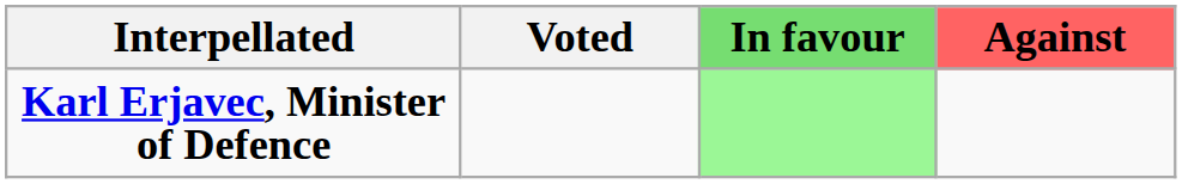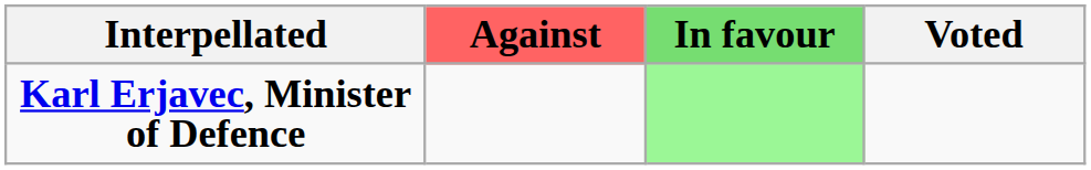 <table class="wikitable" style="line-height:16px; text-align: center;">
 <tr>
 <th style="width:160px;">Interpellated</th>
+<th style="width:80px; background:#ff6363">Against</th>
+<th style="width:80px; background:#76dd71;">In favour</th>
 <th style="width:80px;">Voted</th>
-<th style="width:80px; background:#76dd71;">In favour</th>
-<th style="width:80px; background:#ff6363">Against</th>
 </tr>
 <tr>
 <td><strong><a href='#'>Karl Erjavec</a>, Minister of Defence</strong></td>
 <td></td>
 <td style="background:#9bf796;"></td>
 <td></td>
 </tr>
 </table>
